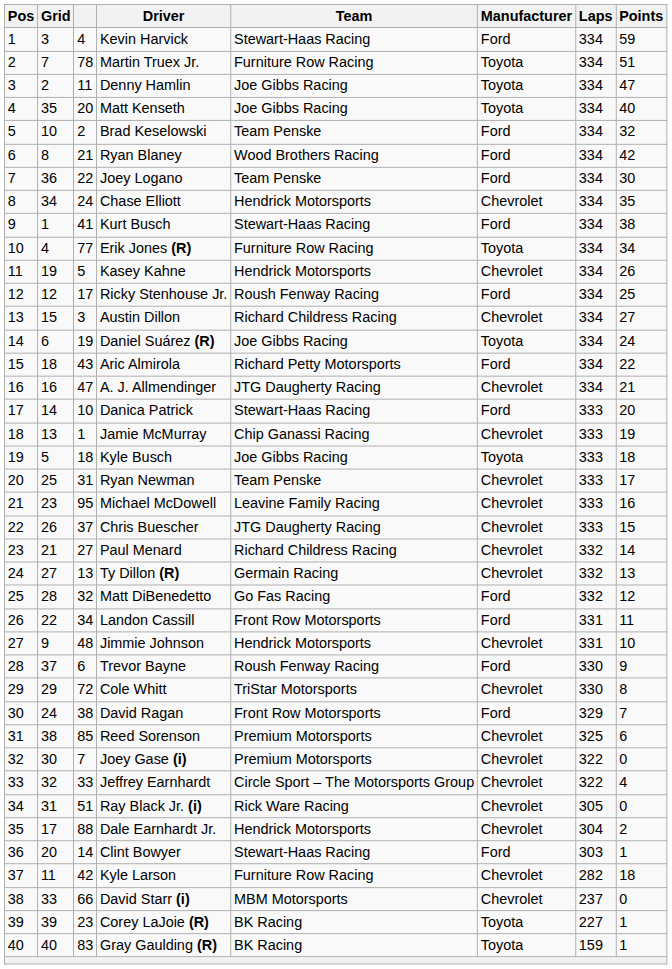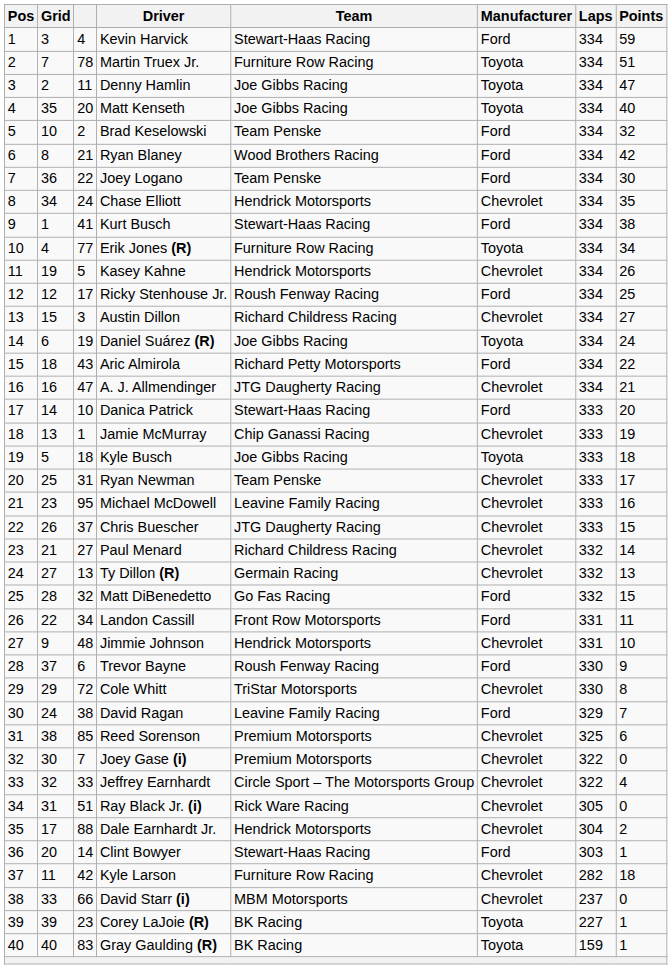 <table class="wikitable" style="font-size:98%">
 <tr>
 <th>Pos</th>
 <th>Grid</th>
 <th></th>
 <th>Driver</th>
 <th>Team</th>
 <th>Manufacturer</th>
 <th>Laps</th>
 <th>Points</th>
 </tr>
 <tr>
 <td>1</td>
 <td>3</td>
 <td>4</td>
 <td>Kevin Harvick</td>
 <td>Stewart-Haas Racing</td>
 <td>Ford</td>
 <td>334</td>
 <td>59</td>
 </tr>
 <tr>
 <td>2</td>
 <td>7</td>
 <td>78</td>
 <td>Martin Truex Jr.</td>
 <td>Furniture Row Racing</td>
 <td>Toyota</td>
 <td>334</td>
 <td>51</td>
 </tr>
 <tr>
 <td>3</td>
 <td>2</td>
 <td>11</td>
 <td>Denny Hamlin</td>
 <td>Joe Gibbs Racing</td>
 <td>Toyota</td>
 <td>334</td>
 <td>47</td>
 </tr>
 <tr>
 <td>4</td>
 <td>35</td>
 <td>20</td>
 <td>Matt Kenseth</td>
 <td>Joe Gibbs Racing</td>
 <td>Toyota</td>
 <td>334</td>
 <td>40</td>
 </tr>
 <tr>
 <td>5</td>
 <td>10</td>
 <td>2</td>
 <td>Brad Keselowski</td>
 <td>Team Penske</td>
 <td>Ford</td>
 <td>334</td>
 <td>32</td>
 </tr>
 <tr>
 <td>6</td>
 <td>8</td>
 <td>21</td>
 <td>Ryan Blaney</td>
 <td>Wood Brothers Racing</td>
 <td>Ford</td>
 <td>334</td>
 <td>42</td>
 </tr>
 <tr>
 <td>7</td>
 <td>36</td>
 <td>22</td>
 <td>Joey Logano</td>
 <td>Team Penske</td>
 <td>Ford</td>
 <td>334</td>
 <td>30</td>
 </tr>
 <tr>
 <td>8</td>
 <td>34</td>
 <td>24</td>
 <td>Chase Elliott</td>
 <td>Hendrick Motorsports</td>
 <td>Chevrolet</td>
 <td>334</td>
 <td>35</td>
 </tr>
 <tr>
 <td>9</td>
 <td>1</td>
 <td>41</td>
 <td>Kurt Busch</td>
 <td>Stewart-Haas Racing</td>
 <td>Ford</td>
 <td>334</td>
 <td>38</td>
 </tr>
 <tr>
 <td>10</td>
 <td>4</td>
 <td>77</td>
 <td>Erik Jones <strong>(R)</strong></td>
 <td>Furniture Row Racing</td>
 <td>Toyota</td>
 <td>334</td>
 <td>34</td>
 </tr>
 <tr>
 <td>11</td>
 <td>19</td>
 <td>5</td>
 <td>Kasey Kahne</td>
 <td>Hendrick Motorsports</td>
 <td>Chevrolet</td>
 <td>334</td>
 <td>26</td>
 </tr>
 <tr>
 <td>12</td>
 <td>12</td>
 <td>17</td>
 <td>Ricky Stenhouse Jr.</td>
 <td>Roush Fenway Racing</td>
 <td>Ford</td>
 <td>334</td>
 <td>25</td>
 </tr>
 <tr>
 <td>13</td>
 <td>15</td>
 <td>3</td>
 <td>Austin Dillon</td>
 <td>Richard Childress Racing</td>
 <td>Chevrolet</td>
 <td>334</td>
 <td>27</td>
 </tr>
 <tr>
 <td>14</td>
 <td>6</td>
 <td>19</td>
 <td>Daniel Suárez <strong>(R)</strong></td>
 <td>Joe Gibbs Racing</td>
 <td>Toyota</td>
 <td>334</td>
 <td>24</td>
 </tr>
 <tr>
 <td>15</td>
 <td>18</td>
 <td>43</td>
 <td>Aric Almirola</td>
 <td>Richard Petty Motorsports</td>
 <td>Ford</td>
 <td>334</td>
 <td>22</td>
 </tr>
 <tr>
 <td>16</td>
 <td>16</td>
 <td>47</td>
 <td>A. J. Allmendinger</td>
 <td>JTG Daugherty Racing</td>
 <td>Chevrolet</td>
 <td>334</td>
 <td>21</td>
 </tr>
 <tr>
 <td>17</td>
 <td>14</td>
 <td>10</td>
 <td>Danica Patrick</td>
 <td>Stewart-Haas Racing</td>
 <td>Ford</td>
 <td>333</td>
 <td>20</td>
 </tr>
 <tr>
 <td>18</td>
 <td>13</td>
 <td>1</td>
 <td>Jamie McMurray</td>
 <td>Chip Ganassi Racing</td>
 <td>Chevrolet</td>
 <td>333</td>
 <td>19</td>
 </tr>
 <tr>
 <td>19</td>
 <td>5</td>
 <td>18</td>
 <td>Kyle Busch</td>
 <td>Joe Gibbs Racing</td>
 <td>Toyota</td>
 <td>333</td>
 <td>18</td>
 </tr>
 <tr>
 <td>20</td>
 <td>25</td>
 <td>31</td>
 <td>Ryan Newman</td>
 <td>Team Penske</td>
 <td>Chevrolet</td>
 <td>333</td>
 <td>17</td>
 </tr>
 <tr>
 <td>21</td>
 <td>23</td>
 <td>95</td>
 <td>Michael McDowell</td>
 <td>Leavine Family Racing</td>
 <td>Chevrolet</td>
 <td>333</td>
 <td>16</td>
 </tr>
 <tr>
 <td>22</td>
 <td>26</td>
 <td>37</td>
 <td>Chris Buescher</td>
 <td>JTG Daugherty Racing</td>
 <td>Chevrolet</td>
 <td>333</td>
 <td>15</td>
 </tr>
 <tr>
 <td>23</td>
 <td>21</td>
 <td>27</td>
 <td>Paul Menard</td>
 <td>Richard Childress Racing</td>
 <td>Chevrolet</td>
 <td>332</td>
 <td>14</td>
 </tr>
 <tr>
 <td>24</td>
 <td>27</td>
 <td>13</td>
 <td>Ty Dillon <strong>(R)</strong></td>
 <td>Germain Racing</td>
 <td>Chevrolet</td>
 <td>332</td>
 <td>13</td>
 </tr>
 <tr>
 <td>25</td>
 <td>28</td>
 <td>32</td>
 <td>Matt DiBenedetto</td>
 <td>Go Fas Racing</td>
 <td>Ford</td>
 <td>332</td>
-<td>12</td>
+<td>15</td>
 </tr>
 <tr>
 <td>26</td>
 <td>22</td>
 <td>34</td>
 <td>Landon Cassill</td>
 <td>Front Row Motorsports</td>
 <td>Ford</td>
 <td>331</td>
 <td>11</td>
 </tr>
 <tr>
 <td>27</td>
 <td>9</td>
 <td>48</td>
 <td>Jimmie Johnson</td>
 <td>Hendrick Motorsports</td>
 <td>Chevrolet</td>
 <td>331</td>
 <td>10</td>
 </tr>
 <tr>
 <td>28</td>
 <td>37</td>
 <td>6</td>
 <td>Trevor Bayne</td>
 <td>Roush Fenway Racing</td>
 <td>Ford</td>
 <td>330</td>
 <td>9</td>
 </tr>
 <tr>
 <td>29</td>
 <td>29</td>
 <td>72</td>
 <td>Cole Whitt</td>
 <td>TriStar Motorsports</td>
 <td>Chevrolet</td>
 <td>330</td>
 <td>8</td>
 </tr>
 <tr>
 <td>30</td>
 <td>24</td>
 <td>38</td>
 <td>David Ragan</td>
-<td>Front Row Motorsports</td>
+<td>Leavine Family Racing</td>
 <td>Ford</td>
 <td>329</td>
 <td>7</td>
 </tr>
 <tr>
 <td>31</td>
 <td>38</td>
 <td>85</td>
 <td>Reed Sorenson</td>
 <td>Premium Motorsports</td>
 <td>Chevrolet</td>
 <td>325</td>
 <td>6</td>
 </tr>
 <tr>
 <td>32</td>
 <td>30</td>
 <td>7</td>
 <td>Joey Gase <strong>(i)</strong></td>
 <td>Premium Motorsports</td>
 <td>Chevrolet</td>
 <td>322</td>
 <td>0</td>
 </tr>
 <tr>
 <td>33</td>
 <td>32</td>
 <td>33</td>
 <td>Jeffrey Earnhardt</td>
 <td>Circle Sport – The Motorsports Group</td>
 <td>Chevrolet</td>
 <td>322</td>
 <td>4</td>
 </tr>
 <tr>
 <td>34</td>
 <td>31</td>
 <td>51</td>
 <td>Ray Black Jr. <strong>(i)</strong></td>
 <td>Rick Ware Racing</td>
 <td>Chevrolet</td>
 <td>305</td>
 <td>0</td>
 </tr>
 <tr>
 <td>35</td>
 <td>17</td>
 <td>88</td>
 <td>Dale Earnhardt Jr.</td>
 <td>Hendrick Motorsports</td>
 <td>Chevrolet</td>
 <td>304</td>
 <td>2</td>
 </tr>
 <tr>
 <td>36</td>
 <td>20</td>
 <td>14</td>
 <td>Clint Bowyer</td>
 <td>Stewart-Haas Racing</td>
 <td>Ford</td>
 <td>303</td>
 <td>1</td>
 </tr>
 <tr>
 <td>37</td>
 <td>11</td>
 <td>42</td>
 <td>Kyle Larson</td>
 <td>Furniture Row Racing</td>
 <td>Chevrolet</td>
 <td>282</td>
 <td>18</td>
 </tr>
 <tr>
 <td>38</td>
 <td>33</td>
 <td>66</td>
 <td>David Starr <strong>(i)</strong></td>
 <td>MBM Motorsports</td>
 <td>Chevrolet</td>
 <td>237</td>
 <td>0</td>
 </tr>
 <tr>
 <td>39</td>
 <td>39</td>
 <td>23</td>
 <td>Corey LaJoie <strong>(R)</strong></td>
 <td>BK Racing</td>
 <td>Toyota</td>
 <td>227</td>
 <td>1</td>
 </tr>
 <tr>
 <td>40</td>
 <td>40</td>
 <td>83</td>
 <td>Gray Gaulding <strong>(R)</strong></td>
 <td>BK Racing</td>
 <td>Toyota</td>
 <td>159</td>
 <td>1</td>
 </tr>
 <tr>
 <th colspan="8"></th>
 </tr>
 </table>
